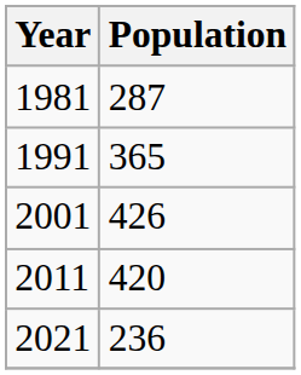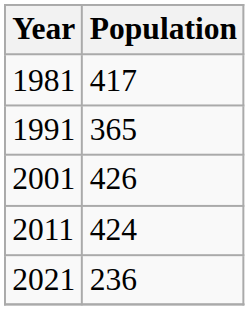 <table class=wikitable>
 <tr>
 <th>Year</th>
 <th>Population</th>
 </tr>
 <tr>
 <td>1981</td>
-<td>287</td>
+<td>417</td>
 </tr>
 <tr>
 <td>1991</td>
 <td>365</td>
 </tr>
 <tr>
 <td>2001</td>
 <td>426</td>
 </tr>
 <tr>
 <td>2011</td>
-<td>420</td>
+<td>424</td>
 </tr>
 <tr>
 <td>2021</td>
 <td>236</td>
 </tr>
 <tr>
 </tr>
 </table>
